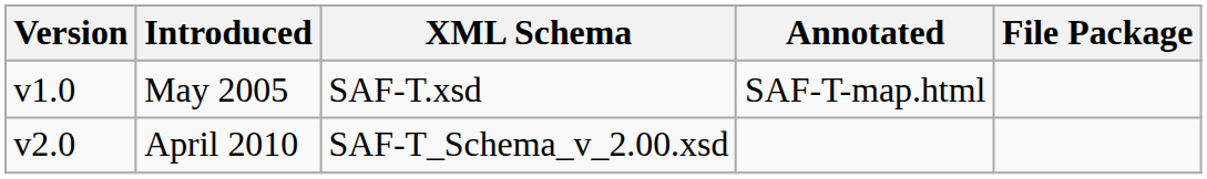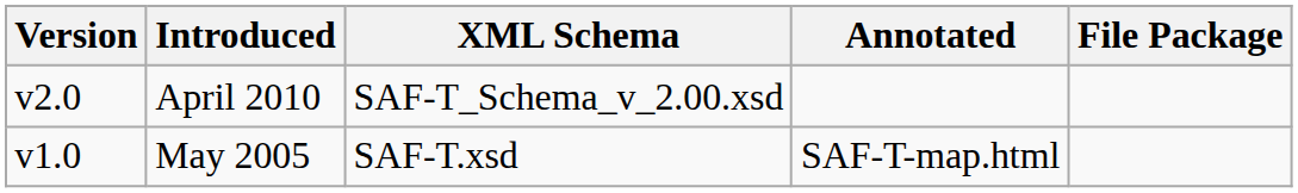 <table class="wikitable">
 <tr>
 <th>Version</th>
 <th>Introduced</th>
 <th>XML Schema</th>
 <th>Annotated</th>
 <th>File Package</th>
 </tr>
 <tr>
+<td>v2.0</td>
+<td>April 2010</td>
+<td style=white-space:nowrap>SAF-T_Schema_v_2.00.xsd</td>
+<td style=white-space:nowrap></td>
+<td></td>
+</tr>
+<tr>
 <td>v1.0</td>
 <td>May 2005</td>
 <td>SAF-T.xsd</td>
 <td style=white-space:nowrap>SAF-T-map.html</td>
 <td style=white-space:nowrap></td>
 </tr>
-<tr>
-<td>v2.0</td>
-<td>April 2010</td>
-<td style=white-space:nowrap>SAF-T_Schema_v_2.00.xsd</td>
-<td style=white-space:nowrap></td>
-<td></td>
-</tr>
 </table>
